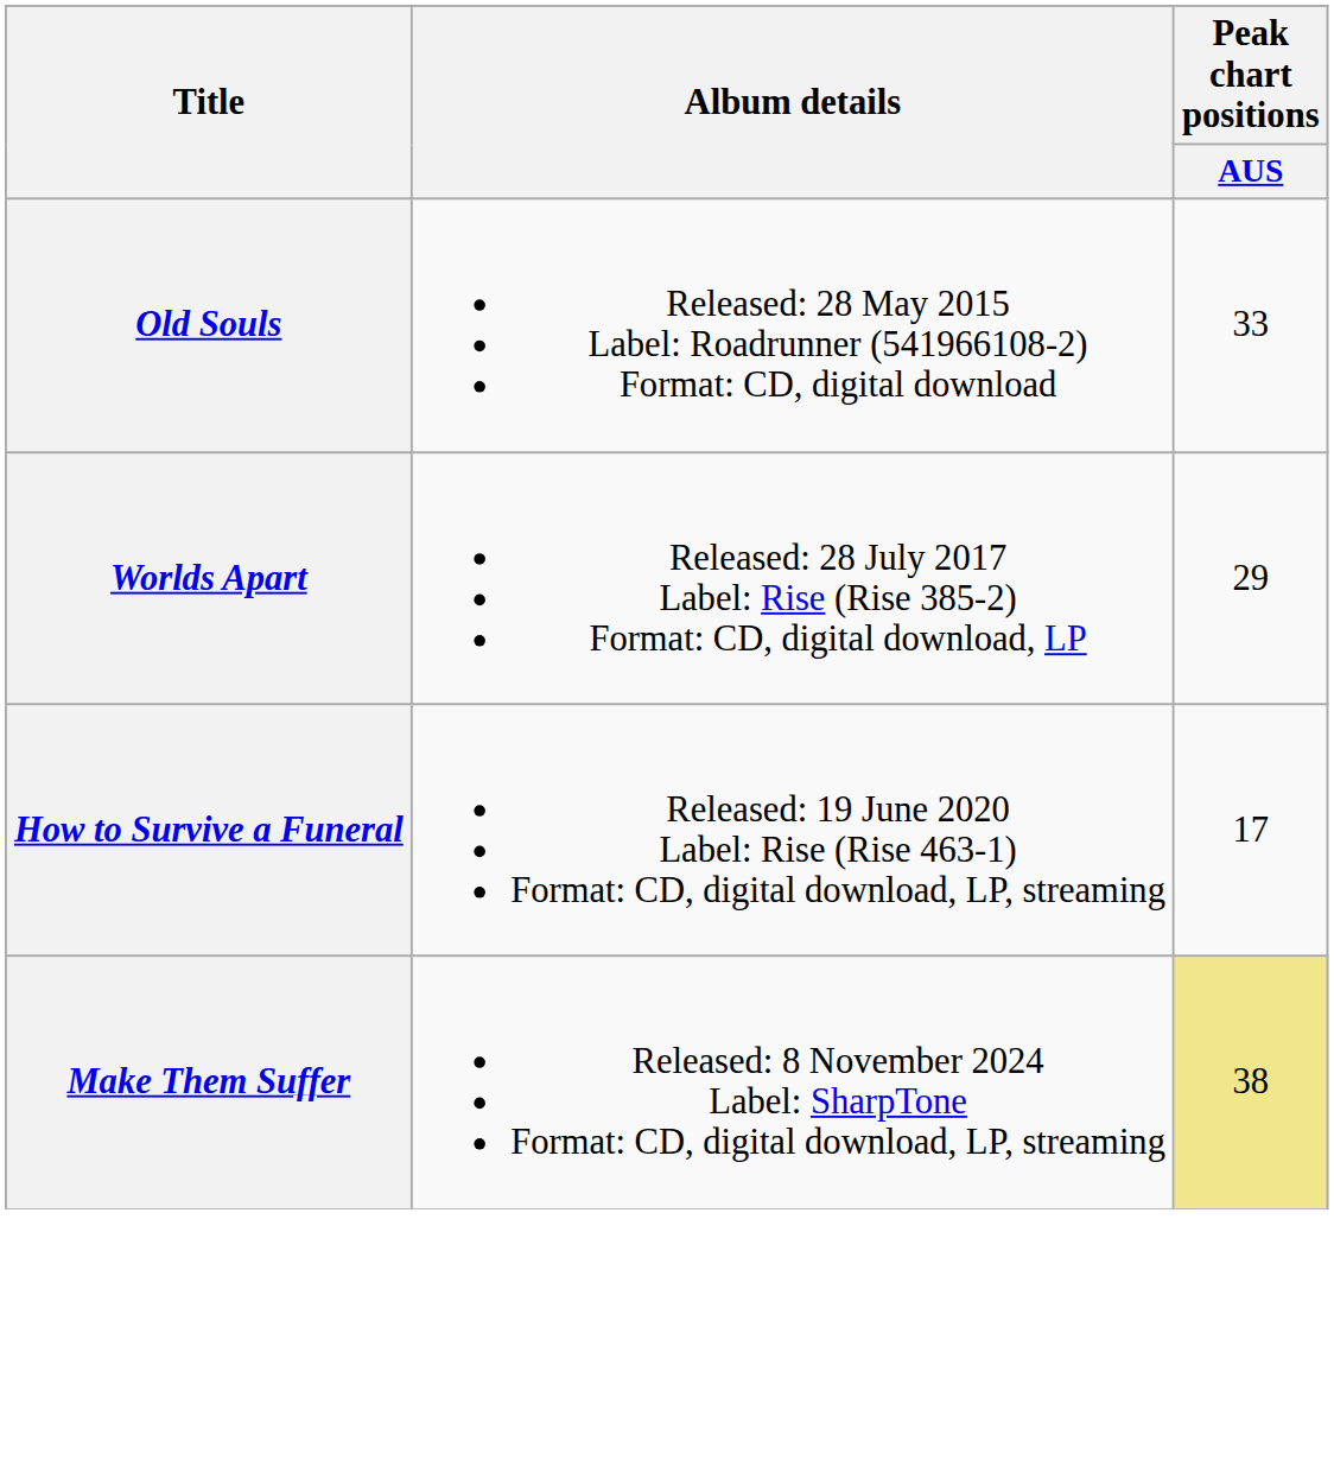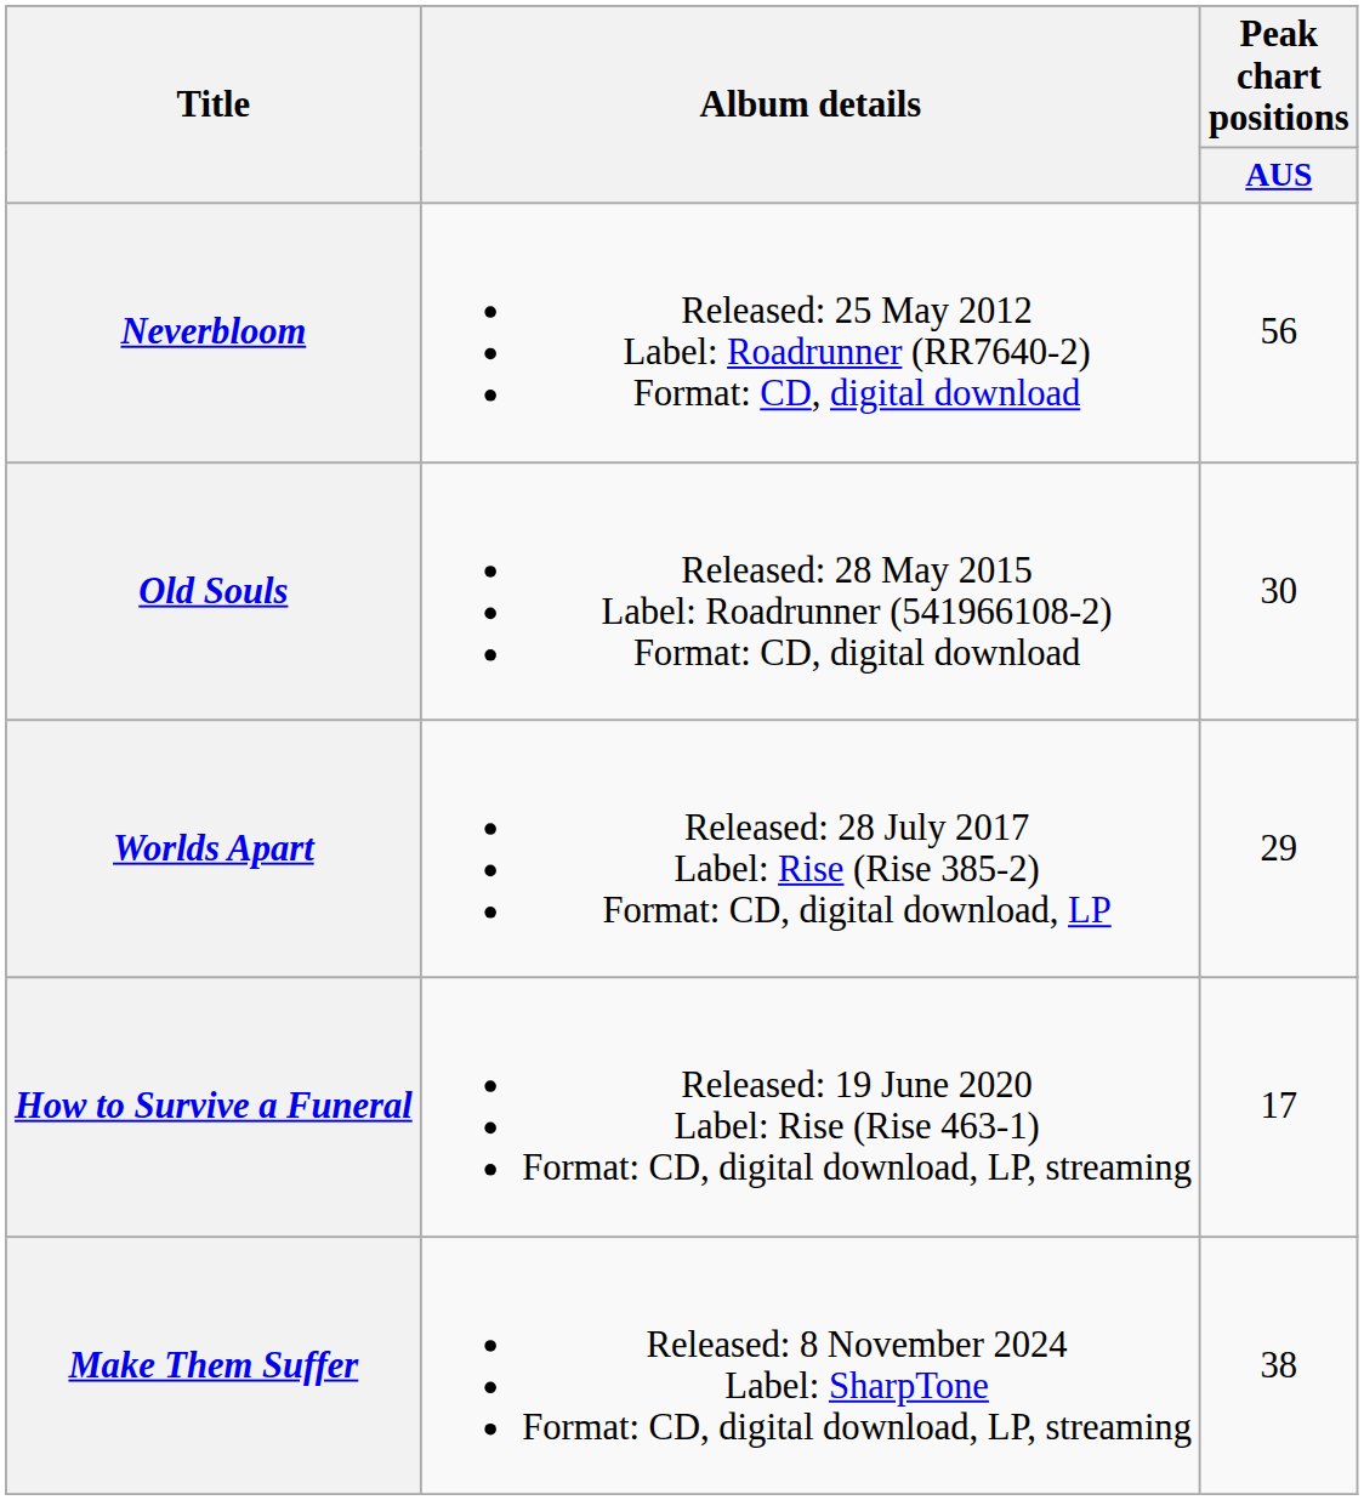 <table class="wikitable plainrowheaders" style="text-align:center;">
 <tr>
 <th scope="col" rowspan="2">Title</th>
 <th scope="col" rowspan="2">Album details</th>
 <th scope="col" colspan="1">Peak chart positions</th>
 </tr>
 <tr>
 <th scope="col" style="width:3em;font-size:90%;"><a href='#'>AUS</a><br></th>
 </tr>
 <tr>
+<th scope="row"><em><a href='#'>Neverbloom</a></em></th>
+<td><br><ul><li>Released: 25 May 2012</li><li>Label: <a href='#'>Roadrunner</a> (RR7640-2)</li><li>Format: <a href='#'>CD</a>, <a href='#'>digital download</a></li></ul></td>
+<td>56</td>
+</tr>
+<tr>
 <th scope="row"><em><a href='#'>Old Souls</a></em></th>
 <td><br><ul><li>Released: 28 May 2015</li><li>Label: Roadrunner (541966108-2)</li><li>Format: CD, digital download</li></ul></td>
-<td>33</td>
+<td>30</td>
 </tr>
 <tr>
 <th scope="row"><em><a href='#'>Worlds Apart</a></em></th>
 <td><br><ul><li>Released: 28 July 2017</li><li>Label: <a href='#'>Rise</a> (Rise 385-2)</li><li>Format: CD, digital download, <a href='#'>LP</a></li></ul></td>
 <td>29</td>
 </tr>
 <tr>
 <th scope="row"><em><a href='#'>How to Survive a Funeral</a></em></th>
 <td><br><ul><li>Released: 19 June 2020</li><li>Label: Rise (Rise 463-1)</li><li>Format: CD, digital download, LP, streaming</li></ul></td>
 <td>17</td>
 </tr>
 <tr>
 <th scope="row"><em><a href='#'>Make Them Suffer</a></em></th>
 <td><br><ul><li>Released: 8 November 2024</li><li>Label: <a href='#'>SharpTone</a></li><li>Format: CD, digital download, LP, streaming</li></ul></td>
-<td style="background: khaki;">38<br></td>
+<td>38<br></td>
 </tr>
 </table>
